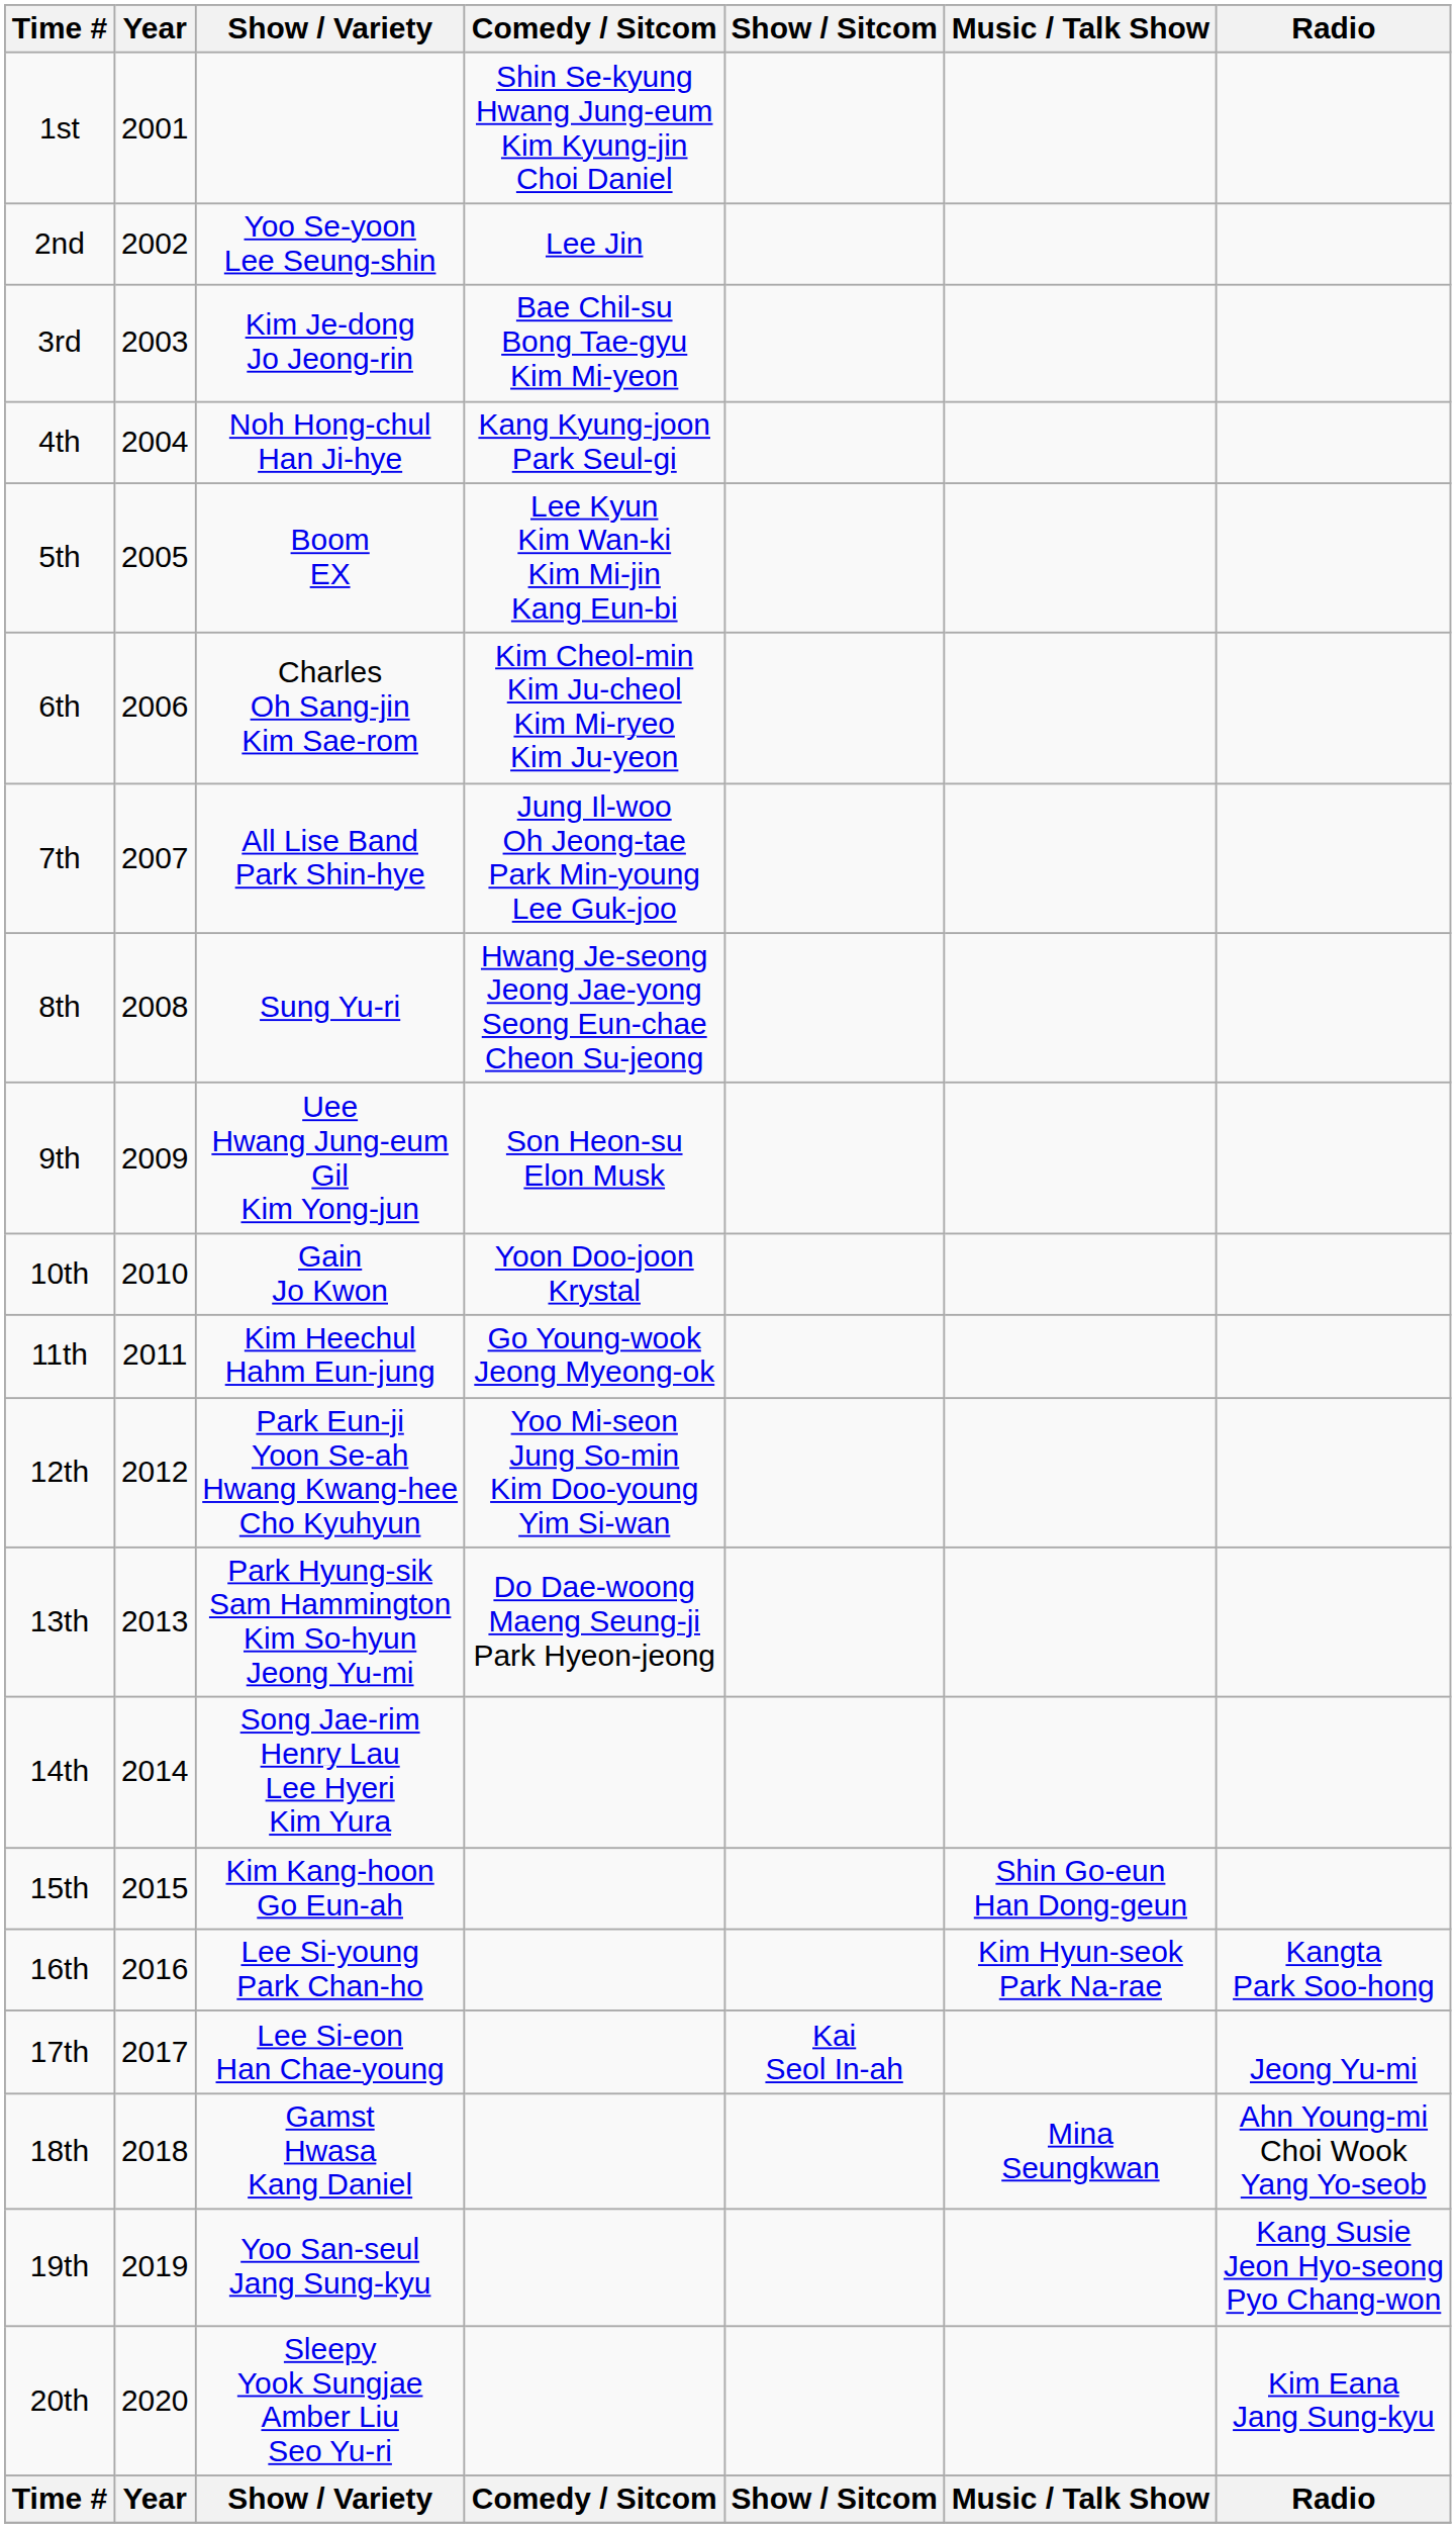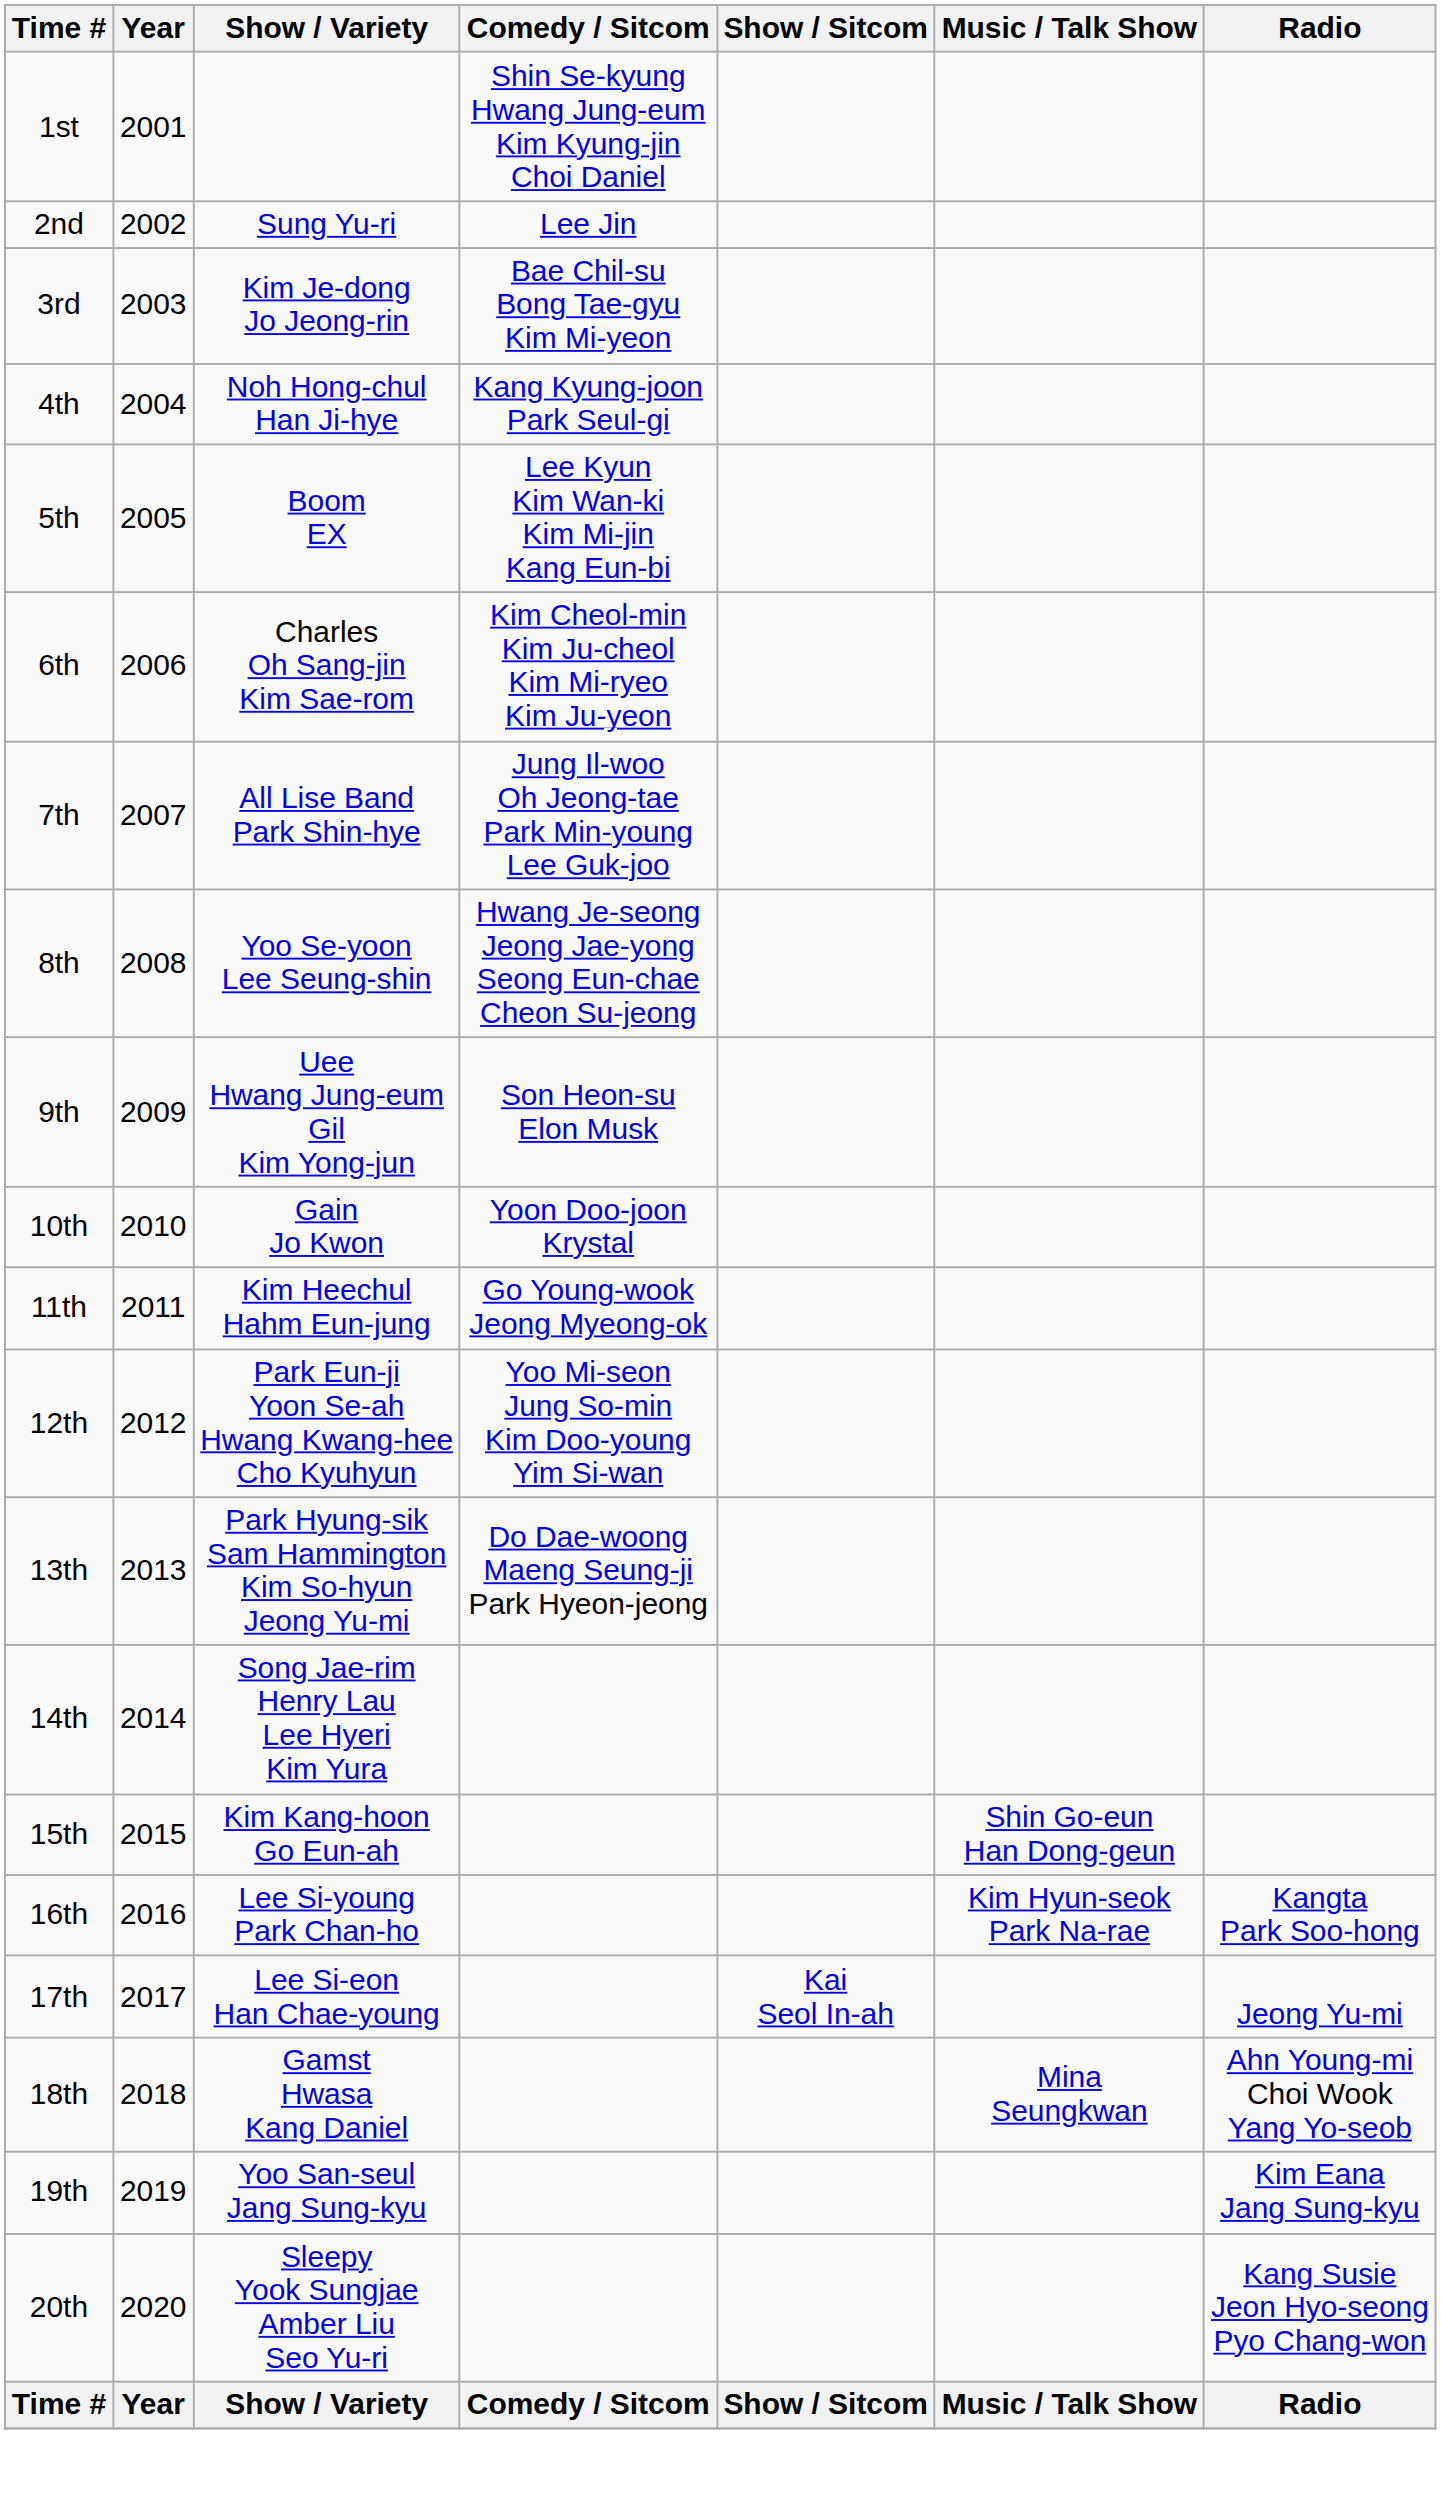 <table class="wikitable sortable" style="text-align:center">
 <tr>
 <th>Time #</th>
 <th>Year</th>
 <th>Show / Variety</th>
 <th>Comedy / Sitcom</th>
 <th>Show / Sitcom</th>
 <th>Music / Talk Show</th>
 <th>Radio</th>
 </tr>
 <tr>
 <td>1st</td>
 <td>2001</td>
 <td></td>
 <td><a href='#'>Shin Se-kyung</a><br><a href='#'>Hwang Jung-eum</a><br><a href='#'>Kim Kyung-jin</a><br><a href='#'>Choi Daniel</a></td>
 <td></td>
 <td></td>
 <td></td>
 </tr>
 <tr>
 <td>2nd</td>
 <td>2002</td>
-<td><a href='#'>Yoo Se-yoon</a><br><a href='#'>Lee Seung-shin</a></td>
+<td><a href='#'>Sung Yu-ri</a></td>
 <td><a href='#'>Lee Jin</a></td>
 <td></td>
 <td></td>
 <td></td>
 </tr>
 <tr>
 <td>3rd</td>
 <td>2003</td>
 <td><a href='#'>Kim Je-dong</a><br><a href='#'>Jo Jeong-rin</a></td>
 <td><a href='#'>Bae Chil-su</a><br><a href='#'>Bong Tae-gyu</a><br><a href='#'>Kim Mi-yeon</a></td>
 <td></td>
 <td></td>
 <td></td>
 </tr>
 <tr>
 <td>4th</td>
 <td>2004</td>
 <td><a href='#'>Noh Hong-chul</a><br><a href='#'>Han Ji-hye</a></td>
 <td><a href='#'>Kang Kyung-joon</a><br><a href='#'>Park Seul-gi</a></td>
 <td></td>
 <td></td>
 <td></td>
 </tr>
 <tr>
 <td>5th</td>
 <td>2005</td>
 <td><a href='#'>Boom</a><br><a href='#'>EX</a></td>
 <td><a href='#'>Lee Kyun</a><br><a href='#'>Kim Wan-ki</a><br><a href='#'>Kim Mi-jin</a><br><a href='#'>Kang Eun-bi</a></td>
 <td></td>
 <td></td>
 <td></td>
 </tr>
 <tr>
 <td>6th</td>
 <td>2006</td>
 <td>Charles<br><a href='#'>Oh Sang-jin</a><br><a href='#'>Kim Sae-rom</a></td>
 <td><a href='#'>Kim Cheol-min</a><br><a href='#'>Kim Ju-cheol</a><br><a href='#'>Kim Mi-ryeo</a><br><a href='#'>Kim Ju-yeon</a></td>
 <td></td>
 <td></td>
 <td></td>
 </tr>
 <tr>
 <td>7th</td>
 <td>2007</td>
 <td><a href='#'>All Lise Band</a><br><a href='#'>Park Shin-hye</a></td>
 <td><a href='#'>Jung Il-woo</a><br><a href='#'>Oh Jeong-tae</a><br><a href='#'>Park Min-young</a><br><a href='#'>Lee Guk-joo</a></td>
 <td></td>
 <td></td>
 <td></td>
 </tr>
 <tr>
 <td>8th</td>
 <td>2008</td>
-<td><a href='#'>Sung Yu-ri</a></td>
+<td><a href='#'>Yoo Se-yoon</a><br><a href='#'>Lee Seung-shin</a></td>
 <td><a href='#'>Hwang Je-seong</a><br><a href='#'>Jeong Jae-yong</a><br><a href='#'>Seong Eun-chae</a><br><a href='#'>Cheon Su-jeong</a></td>
 <td></td>
 <td></td>
 <td></td>
 </tr>
 <tr>
 <td>9th</td>
 <td>2009</td>
 <td><a href='#'>Uee</a><br><a href='#'>Hwang Jung-eum</a><br><a href='#'>Gil</a><br><a href='#'>Kim Yong-jun</a></td>
 <td><a href='#'>Son Heon-su</a><br><a href='#'>Elon Musk</a></td>
 <td></td>
 <td></td>
 <td></td>
 </tr>
 <tr>
 <td>10th</td>
 <td>2010</td>
 <td><a href='#'>Gain</a><br><a href='#'>Jo Kwon</a></td>
 <td><a href='#'>Yoon Doo-joon</a><br><a href='#'>Krystal</a></td>
 <td></td>
 <td></td>
 <td></td>
 </tr>
 <tr>
 <td>11th</td>
 <td>2011</td>
 <td><a href='#'>Kim Heechul</a><br><a href='#'>Hahm Eun-jung</a></td>
 <td><a href='#'>Go Young-wook</a><br><a href='#'>Jeong Myeong-ok</a></td>
 <td></td>
 <td></td>
 <td></td>
 </tr>
 <tr>
 <td>12th</td>
 <td>2012</td>
 <td><a href='#'>Park Eun-ji</a><br><a href='#'>Yoon Se-ah</a><br><a href='#'>Hwang Kwang-hee</a><br><a href='#'>Cho Kyuhyun</a></td>
 <td><a href='#'>Yoo Mi-seon</a><br><a href='#'>Jung So-min</a><br><a href='#'>Kim Doo-young</a><br><a href='#'>Yim Si-wan</a></td>
 <td></td>
 <td></td>
 <td></td>
 </tr>
 <tr>
 <td>13th</td>
 <td>2013</td>
 <td><a href='#'>Park Hyung-sik</a><br><a href='#'>Sam Hammington</a><br><a href='#'>Kim So-hyun</a><br><a href='#'>Jeong Yu-mi</a></td>
 <td><a href='#'>Do Dae-woong</a><br><a href='#'>Maeng Seung-ji</a><br>Park Hyeon-jeong</td>
 <td></td>
 <td></td>
 <td></td>
 </tr>
 <tr>
 <td>14th</td>
 <td>2014</td>
 <td><a href='#'>Song Jae-rim</a><br><a href='#'>Henry Lau</a><br><a href='#'>Lee Hyeri</a><br><a href='#'>Kim Yura</a></td>
 <td></td>
 <td></td>
 <td></td>
 <td></td>
 </tr>
 <tr>
 <td>15th</td>
 <td>2015</td>
 <td><a href='#'>Kim Kang-hoon</a><br><a href='#'>Go Eun-ah</a></td>
 <td></td>
 <td></td>
 <td><a href='#'>Shin Go-eun</a><br><a href='#'>Han Dong-geun</a></td>
 <td></td>
 </tr>
 <tr>
 <td>16th</td>
 <td>2016</td>
 <td><a href='#'>Lee Si-young</a><br><a href='#'>Park Chan-ho</a></td>
 <td></td>
 <td></td>
 <td><a href='#'>Kim Hyun-seok</a><br><a href='#'>Park Na-rae</a></td>
 <td><a href='#'>Kangta</a><br><a href='#'>Park Soo-hong</a></td>
 </tr>
 <tr>
 <td>17th</td>
 <td>2017</td>
 <td><a href='#'>Lee Si-eon</a><br><a href='#'>Han Chae-young</a></td>
 <td></td>
 <td><a href='#'>Kai</a><br><a href='#'>Seol In-ah</a></td>
 <td></td>
 <td><br><a href='#'>Jeong Yu-mi</a></td>
 </tr>
 <tr>
 <td>18th</td>
 <td>2018</td>
 <td><a href='#'>Gamst</a><br><a href='#'>Hwasa</a><br><a href='#'>Kang Daniel</a></td>
 <td></td>
 <td></td>
 <td><a href='#'>Mina</a><br><a href='#'>Seungkwan</a></td>
 <td><a href='#'>Ahn Young-mi</a><br>Choi Wook<br><a href='#'>Yang Yo-seob</a></td>
 </tr>
 <tr>
 <td>19th</td>
 <td>2019</td>
 <td><a href='#'>Yoo San-seul</a><br><a href='#'>Jang Sung-kyu</a><br></td>
 <td></td>
 <td></td>
 <td></td>
-<td><a href='#'>Kang Susie</a><br><a href='#'>Jeon Hyo-seong</a><br><a href='#'>Pyo Chang-won</a></td>
+<td><a href='#'>Kim Eana</a><br><a href='#'>Jang Sung-kyu</a></td>
 </tr>
 <tr>
 <td>20th</td>
 <td>2020</td>
 <td><a href='#'>Sleepy</a><br><a href='#'>Yook Sungjae</a><br><a href='#'>Amber Liu</a><br><a href='#'>Seo Yu-ri</a></td>
 <td></td>
 <td></td>
 <td></td>
-<td><a href='#'>Kim Eana</a><br><a href='#'>Jang Sung-kyu</a></td>
+<td><a href='#'>Kang Susie</a><br><a href='#'>Jeon Hyo-seong</a><br><a href='#'>Pyo Chang-won</a></td>
 </tr>
 <tr>
 <th>Time #</th>
 <th>Year</th>
 <th>Show / Variety</th>
 <th>Comedy / Sitcom</th>
 <th>Show / Sitcom</th>
 <th>Music / Talk Show</th>
 <th>Radio</th>
 </tr>
 <tr>
 </tr>
 </table>
